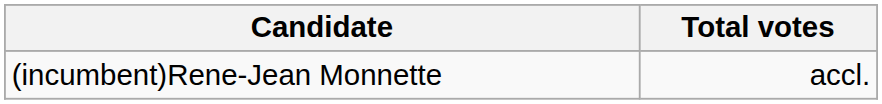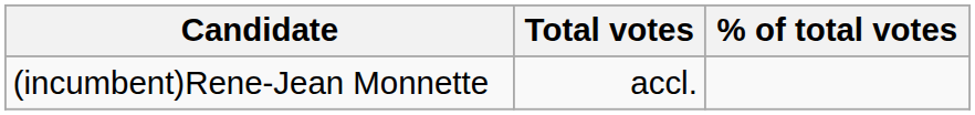 <table style="width:475px;" class="wikitable">
 <tr bgcolor="#EEEEEE">
 <th align="left">Candidate</th>
 <th align="right">Total votes</th>
+<th align="right">% of total votes</th>
 </tr>
 <tr>
 <td align="left">(incumbent)Rene-Jean Monnette</td>
 <td align="right">accl.</td>
+<td align="right"></td>
 </tr>
 </table>
